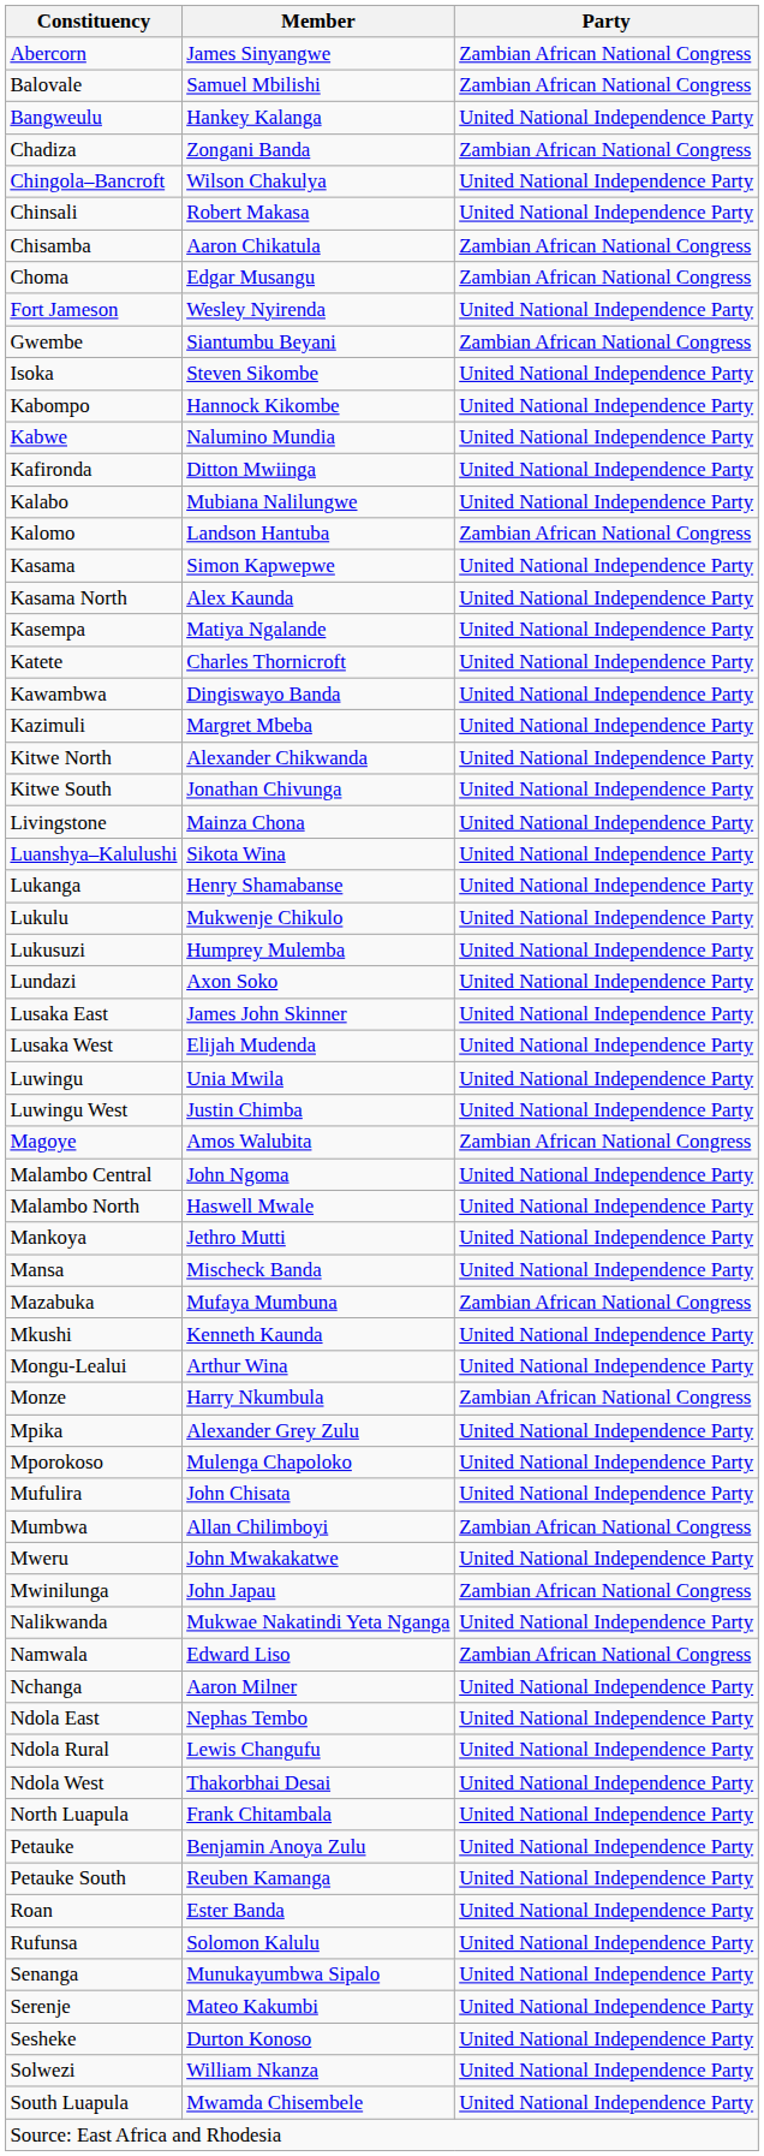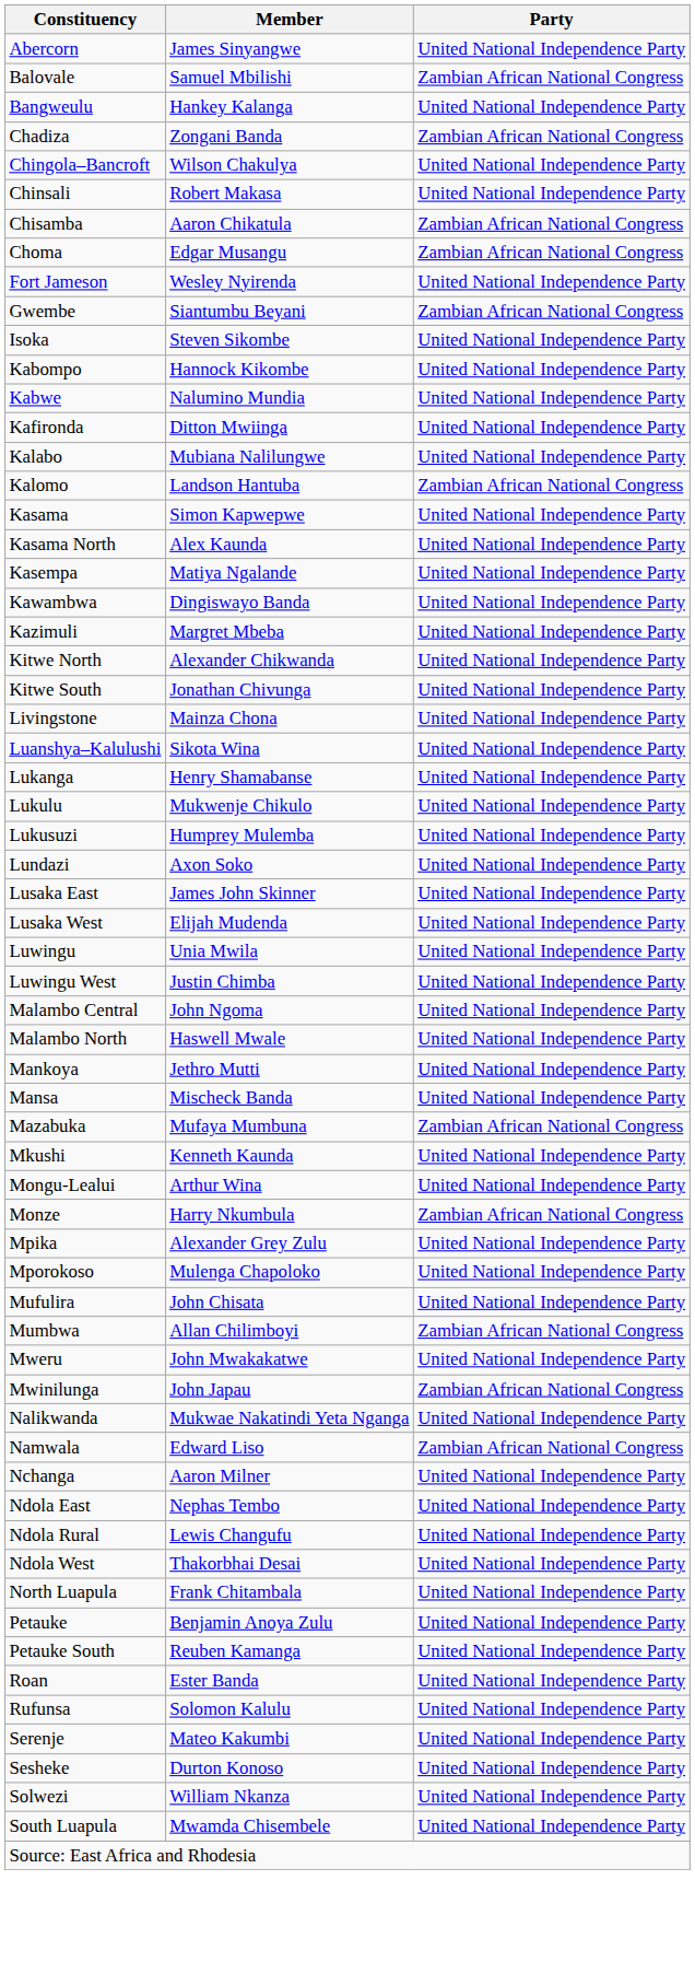 <table class="wikitable sortable">
 <tr>
 <th>Constituency</th>
 <th>Member</th>
 <th>Party</th>
 </tr>
 <tr>
 <td><a href='#'>Abercorn</a></td>
 <td><a href='#'>James Sinyangwe</a></td>
-<td><a href='#'>Zambian African National Congress</a></td>
+<td><a href='#'>United National Independence Party</a></td>
 </tr>
 <tr>
 <td>Balovale</td>
 <td><a href='#'>Samuel Mbilishi</a></td>
 <td><a href='#'>Zambian African National Congress</a></td>
 </tr>
 <tr>
 <td><a href='#'>Bangweulu</a></td>
 <td><a href='#'>Hankey Kalanga</a></td>
 <td><a href='#'>United National Independence Party</a></td>
 </tr>
 <tr>
 <td>Chadiza</td>
 <td><a href='#'>Zongani Banda</a></td>
 <td><a href='#'>Zambian African National Congress</a></td>
 </tr>
 <tr>
 <td><a href='#'>Chingola–Bancroft</a></td>
 <td><a href='#'>Wilson Chakulya</a></td>
 <td><a href='#'>United National Independence Party</a></td>
 </tr>
 <tr>
 <td>Chinsali</td>
 <td><a href='#'>Robert Makasa</a></td>
 <td><a href='#'>United National Independence Party</a></td>
 </tr>
 <tr>
 <td>Chisamba</td>
 <td><a href='#'>Aaron Chikatula</a></td>
 <td><a href='#'>Zambian African National Congress</a></td>
 </tr>
 <tr>
 <td>Choma</td>
 <td><a href='#'>Edgar Musangu</a></td>
 <td><a href='#'>Zambian African National Congress</a></td>
 </tr>
 <tr>
 <td><a href='#'>Fort Jameson</a></td>
 <td><a href='#'>Wesley Nyirenda</a></td>
 <td><a href='#'>United National Independence Party</a></td>
 </tr>
 <tr>
 <td>Gwembe</td>
 <td><a href='#'>Siantumbu Beyani</a></td>
 <td><a href='#'>Zambian African National Congress</a></td>
 </tr>
 <tr>
 <td>Isoka</td>
 <td><a href='#'>Steven Sikombe</a></td>
 <td><a href='#'>United National Independence Party</a></td>
 </tr>
 <tr>
 <td>Kabompo</td>
 <td><a href='#'>Hannock Kikombe</a></td>
 <td><a href='#'>United National Independence Party</a></td>
 </tr>
 <tr>
 <td><a href='#'>Kabwe</a></td>
 <td><a href='#'>Nalumino Mundia</a></td>
 <td><a href='#'>United National Independence Party</a></td>
 </tr>
 <tr>
 <td>Kafironda</td>
 <td><a href='#'>Ditton Mwiinga</a></td>
 <td><a href='#'>United National Independence Party</a></td>
 </tr>
 <tr>
 <td>Kalabo</td>
 <td><a href='#'>Mubiana Nalilungwe</a></td>
 <td><a href='#'>United National Independence Party</a></td>
 </tr>
 <tr>
 <td>Kalomo</td>
 <td><a href='#'>Landson Hantuba</a></td>
 <td><a href='#'>Zambian African National Congress</a></td>
 </tr>
 <tr>
 <td>Kasama</td>
 <td><a href='#'>Simon Kapwepwe</a></td>
 <td><a href='#'>United National Independence Party</a></td>
 </tr>
 <tr>
 <td>Kasama North</td>
 <td><a href='#'>Alex Kaunda</a></td>
 <td><a href='#'>United National Independence Party</a></td>
 </tr>
 <tr>
 <td>Kasempa</td>
 <td><a href='#'>Matiya Ngalande</a></td>
 <td><a href='#'>United National Independence Party</a></td>
 </tr>
 <tr>
-<td>Katete</td>
-<td><a href='#'>Charles Thornicroft</a></td>
-<td><a href='#'>United National Independence Party</a></td>
-</tr>
-<tr>
 <td>Kawambwa</td>
 <td><a href='#'>Dingiswayo Banda</a></td>
 <td><a href='#'>United National Independence Party</a></td>
 </tr>
 <tr>
 <td>Kazimuli</td>
 <td><a href='#'>Margret Mbeba</a></td>
 <td><a href='#'>United National Independence Party</a></td>
 </tr>
 <tr>
 <td>Kitwe North</td>
 <td><a href='#'>Alexander Chikwanda</a></td>
 <td><a href='#'>United National Independence Party</a></td>
 </tr>
 <tr>
 <td>Kitwe South</td>
 <td><a href='#'>Jonathan Chivunga</a></td>
 <td><a href='#'>United National Independence Party</a></td>
 </tr>
 <tr>
 <td>Livingstone</td>
 <td><a href='#'>Mainza Chona</a></td>
 <td><a href='#'>United National Independence Party</a></td>
 </tr>
 <tr>
 <td><a href='#'>Luanshya–Kalulushi</a></td>
 <td><a href='#'>Sikota Wina</a></td>
 <td><a href='#'>United National Independence Party</a></td>
 </tr>
 <tr>
 <td>Lukanga</td>
 <td><a href='#'>Henry Shamabanse</a></td>
 <td><a href='#'>United National Independence Party</a></td>
 </tr>
 <tr>
 <td>Lukulu</td>
 <td><a href='#'>Mukwenje Chikulo</a></td>
 <td><a href='#'>United National Independence Party</a></td>
 </tr>
 <tr>
 <td>Lukusuzi</td>
 <td><a href='#'>Humprey Mulemba</a></td>
 <td><a href='#'>United National Independence Party</a></td>
 </tr>
 <tr>
 <td>Lundazi</td>
 <td><a href='#'>Axon Soko</a></td>
 <td><a href='#'>United National Independence Party</a></td>
 </tr>
 <tr>
 <td>Lusaka East</td>
 <td><a href='#'>James John Skinner</a></td>
 <td><a href='#'>United National Independence Party</a></td>
 </tr>
 <tr>
 <td>Lusaka West</td>
 <td><a href='#'>Elijah Mudenda</a></td>
 <td><a href='#'>United National Independence Party</a></td>
 </tr>
 <tr>
 <td>Luwingu</td>
 <td><a href='#'>Unia Mwila</a></td>
 <td><a href='#'>United National Independence Party</a></td>
 </tr>
 <tr>
 <td>Luwingu West</td>
 <td><a href='#'>Justin Chimba</a></td>
 <td><a href='#'>United National Independence Party</a></td>
-</tr>
-<tr>
-<td><a href='#'>Magoye</a></td>
-<td><a href='#'>Amos Walubita</a></td>
-<td><a href='#'>Zambian African National Congress</a></td>
 </tr>
 <tr>
 <td>Malambo Central</td>
 <td><a href='#'>John Ngoma</a></td>
 <td><a href='#'>United National Independence Party</a></td>
 </tr>
 <tr>
 <td>Malambo North</td>
 <td><a href='#'>Haswell Mwale</a></td>
 <td><a href='#'>United National Independence Party</a></td>
 </tr>
 <tr>
 <td>Mankoya</td>
 <td><a href='#'>Jethro Mutti</a></td>
 <td><a href='#'>United National Independence Party</a></td>
 </tr>
 <tr>
 <td>Mansa</td>
 <td><a href='#'>Mischeck Banda</a></td>
 <td><a href='#'>United National Independence Party</a></td>
 </tr>
 <tr>
 <td>Mazabuka</td>
 <td><a href='#'>Mufaya Mumbuna</a></td>
 <td><a href='#'>Zambian African National Congress</a></td>
 </tr>
 <tr>
 <td>Mkushi</td>
 <td><a href='#'>Kenneth Kaunda</a></td>
 <td><a href='#'>United National Independence Party</a></td>
 </tr>
 <tr>
 <td>Mongu-Lealui</td>
 <td><a href='#'>Arthur Wina</a></td>
 <td><a href='#'>United National Independence Party</a></td>
 </tr>
 <tr>
 <td>Monze</td>
 <td><a href='#'>Harry Nkumbula</a></td>
 <td><a href='#'>Zambian African National Congress</a></td>
 </tr>
 <tr>
 <td>Mpika</td>
 <td><a href='#'>Alexander Grey Zulu</a></td>
 <td><a href='#'>United National Independence Party</a></td>
 </tr>
 <tr>
 <td>Mporokoso</td>
 <td><a href='#'>Mulenga Chapoloko</a></td>
 <td><a href='#'>United National Independence Party</a></td>
 </tr>
 <tr>
 <td>Mufulira</td>
 <td><a href='#'>John Chisata</a></td>
 <td><a href='#'>United National Independence Party</a></td>
 </tr>
 <tr>
 <td>Mumbwa</td>
 <td><a href='#'>Allan Chilimboyi</a></td>
 <td><a href='#'>Zambian African National Congress</a></td>
 </tr>
 <tr>
 <td>Mweru</td>
 <td><a href='#'>John Mwakakatwe</a></td>
 <td><a href='#'>United National Independence Party</a></td>
 </tr>
 <tr>
 <td>Mwinilunga</td>
 <td><a href='#'>John Japau</a></td>
 <td><a href='#'>Zambian African National Congress</a></td>
 </tr>
 <tr>
 <td>Nalikwanda</td>
 <td><a href='#'>Mukwae Nakatindi Yeta Nganga</a></td>
 <td><a href='#'>United National Independence Party</a></td>
 </tr>
 <tr>
 <td>Namwala</td>
 <td><a href='#'>Edward Liso</a></td>
 <td><a href='#'>Zambian African National Congress</a></td>
 </tr>
 <tr>
 <td>Nchanga</td>
 <td><a href='#'>Aaron Milner</a></td>
 <td><a href='#'>United National Independence Party</a></td>
 </tr>
 <tr>
 <td>Ndola East</td>
 <td><a href='#'>Nephas Tembo</a></td>
 <td><a href='#'>United National Independence Party</a></td>
 </tr>
 <tr>
 <td>Ndola Rural</td>
 <td><a href='#'>Lewis Changufu</a></td>
 <td><a href='#'>United National Independence Party</a></td>
 </tr>
 <tr>
 <td>Ndola West</td>
 <td><a href='#'>Thakorbhai Desai</a></td>
 <td><a href='#'>United National Independence Party</a></td>
 </tr>
 <tr>
 <td>North Luapula</td>
 <td><a href='#'>Frank Chitambala</a></td>
 <td><a href='#'>United National Independence Party</a></td>
 </tr>
 <tr>
 <td>Petauke</td>
 <td><a href='#'>Benjamin Anoya Zulu</a></td>
 <td><a href='#'>United National Independence Party</a></td>
 </tr>
 <tr>
 <td>Petauke South</td>
 <td><a href='#'>Reuben Kamanga</a></td>
 <td><a href='#'>United National Independence Party</a></td>
 </tr>
 <tr>
 <td>Roan</td>
 <td><a href='#'>Ester Banda</a></td>
 <td><a href='#'>United National Independence Party</a></td>
 </tr>
 <tr>
 <td>Rufunsa</td>
 <td><a href='#'>Solomon Kalulu</a></td>
 <td><a href='#'>United National Independence Party</a></td>
 </tr>
 <tr>
-<td>Senanga</td>
-<td><a href='#'>Munukayumbwa Sipalo</a></td>
-<td><a href='#'>United National Independence Party</a></td>
-</tr>
-<tr>
 <td>Serenje</td>
 <td><a href='#'>Mateo Kakumbi</a></td>
 <td><a href='#'>United National Independence Party</a></td>
 </tr>
 <tr>
 <td>Sesheke</td>
 <td><a href='#'>Durton Konoso</a></td>
 <td><a href='#'>United National Independence Party</a></td>
 </tr>
 <tr>
 <td>Solwezi</td>
 <td><a href='#'>William Nkanza</a></td>
 <td><a href='#'>United National Independence Party</a></td>
 </tr>
 <tr>
 <td>South Luapula</td>
 <td><a href='#'>Mwamda Chisembele</a></td>
 <td><a href='#'>United National Independence Party</a></td>
 </tr>
 <tr class=sortbottom>
 <td colspan=3>Source: East Africa and Rhodesia</td>
 </tr>
 </table>
